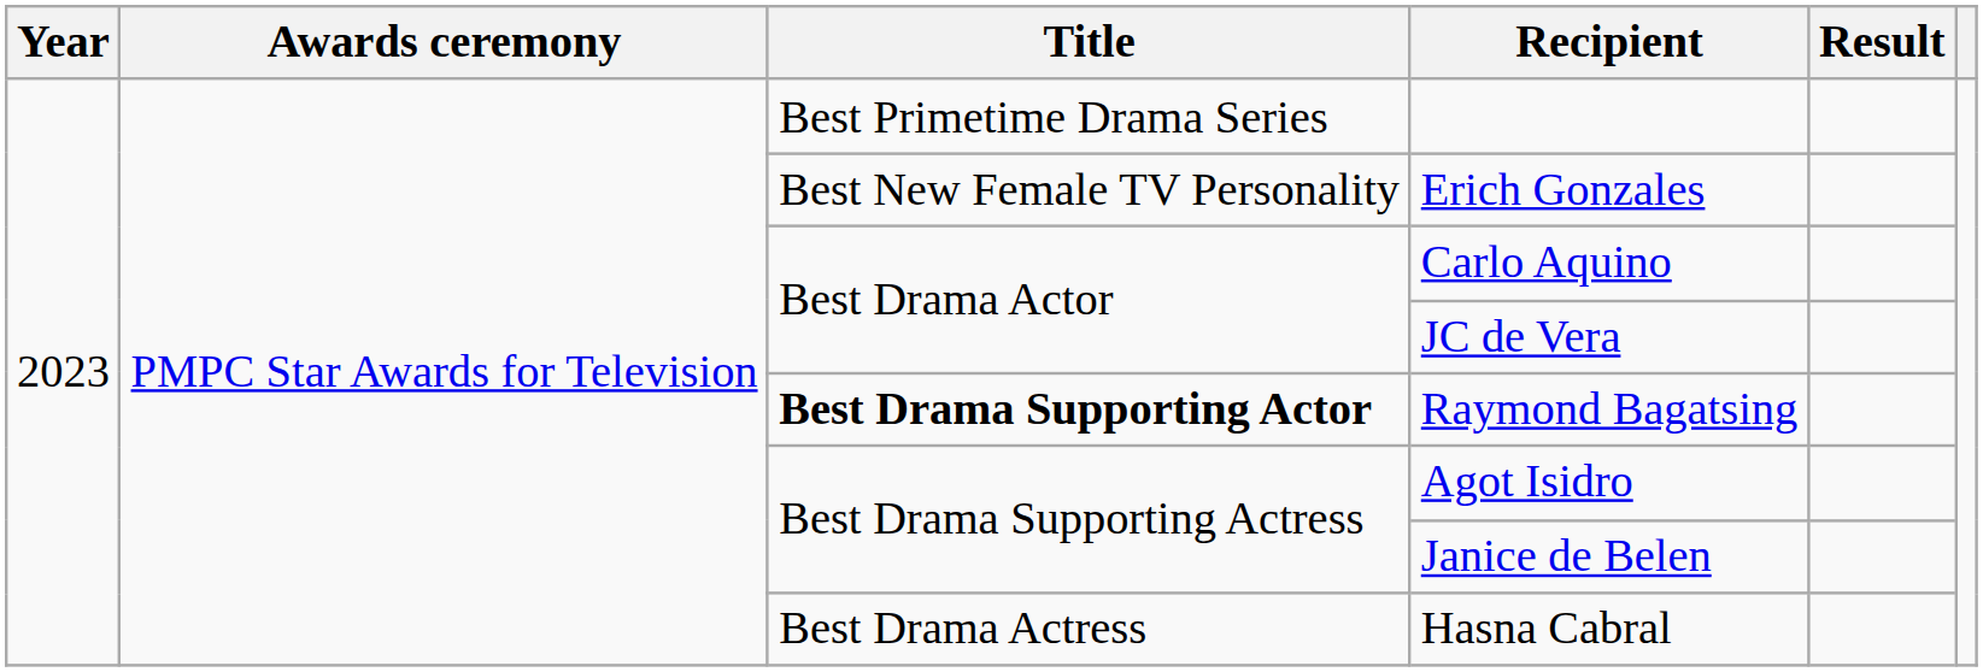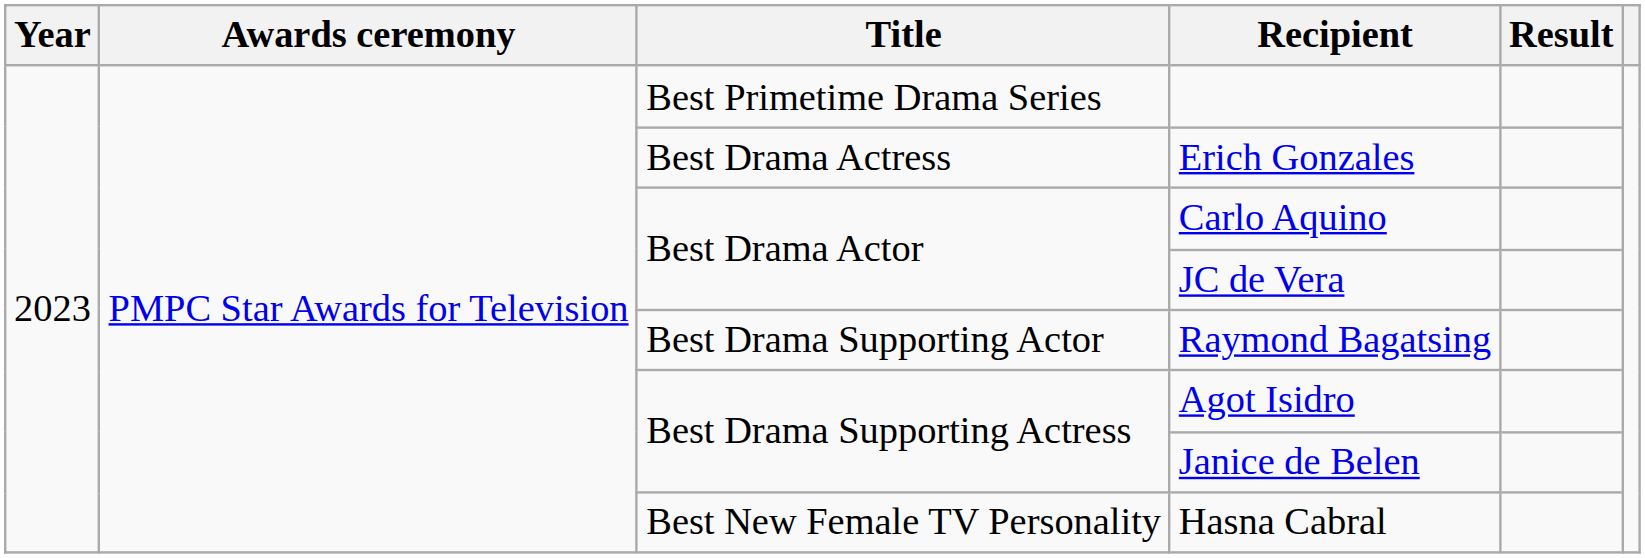 <table class="wikitable sortable">
 <tr>
 <th>Year</th>
 <th>Awards ceremony</th>
 <th>Title</th>
 <th>Recipient</th>
 <th>Result</th>
 <th></th>
 </tr>
 <tr>
 <td rowspan="8">2023</td>
 <td rowspan="8"><a href='#'>PMPC Star Awards for Television</a></td>
 <td>Best Primetime Drama Series</td>
 <td></td>
 <td></td>
 <td rowspan="8"></td>
 </tr>
 <tr>
-<td>Best New Female TV Personality</td>
+<td>Best Drama Actress</td>
 <td><a href='#'>Erich Gonzales</a></td>
 <td></td>
 </tr>
 <tr>
 <td rowspan="2">Best Drama Actor</td>
 <td><a href='#'>Carlo Aquino</a></td>
 <td></td>
 </tr>
 <tr>
 <td><a href='#'>JC de Vera</a></td>
 <td></td>
 </tr>
 <tr>
-<td><strong>Best Drama Supporting Actor</strong></td>
+<td>Best Drama Supporting Actor</td>
 <td><a href='#'>Raymond Bagatsing</a></td>
 <td></td>
 </tr>
 <tr>
 <td rowspan="2">Best Drama Supporting Actress</td>
 <td><a href='#'>Agot Isidro</a></td>
 <td></td>
 </tr>
 <tr>
 <td><a href='#'>Janice de Belen</a></td>
 <td></td>
 </tr>
 <tr>
-<td>Best Drama Actress</td>
+<td>Best New Female TV Personality</td>
 <td>Hasna Cabral</td>
 <td></td>
 </tr>
 </table>
